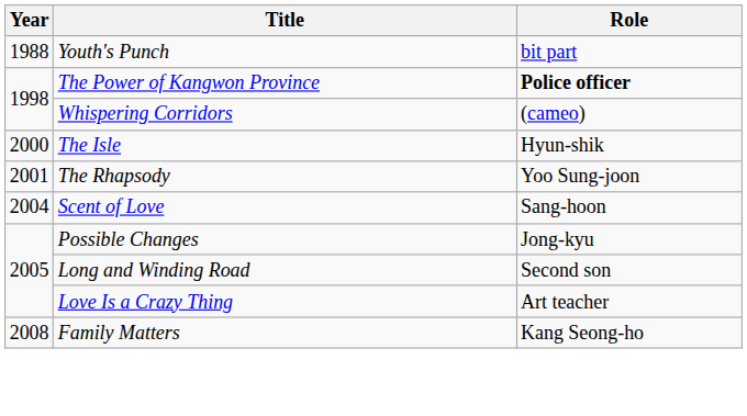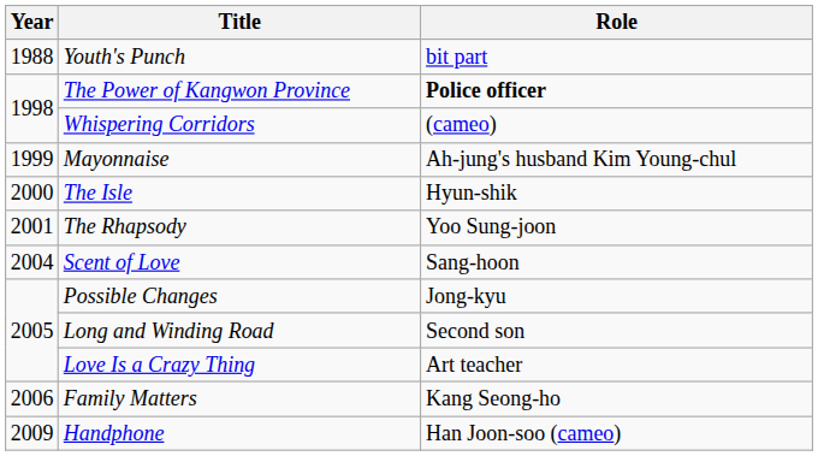 <table class="wikitable" style="width:600px">
 <tr>
 <th width=10>Year</th>
 <th>Title</th>
 <th>Role</th>
 </tr>
 <tr>
 <td>1988</td>
 <td><em>Youth's Punch</em></td>
 <td><a href='#'>bit part</a></td>
 </tr>
 <tr>
 <td rowspan=2>1998</td>
 <td><em><a href='#'>The Power of Kangwon Province</a></em></td>
 <td><strong>Police officer</strong></td>
 </tr>
 <tr>
 <td><em><a href='#'>Whispering Corridors</a></em></td>
 <td>(<a href='#'>cameo</a>)</td>
+</tr>
+<tr>
+<td>1999</td>
+<td><em>Mayonnaise</em></td>
+<td>Ah-jung's husband Kim Young-chul</td>
 </tr>
 <tr>
 <td>2000</td>
 <td><em><a href='#'>The Isle</a></em></td>
 <td>Hyun-shik</td>
 </tr>
 <tr>
 <td>2001</td>
 <td><em>The Rhapsody</em></td>
 <td>Yoo Sung-joon</td>
 </tr>
 <tr>
 <td>2004</td>
 <td><em><a href='#'>Scent of Love</a></em></td>
 <td>Sang-hoon</td>
 </tr>
 <tr>
 <td rowspan=3>2005</td>
 <td><em>Possible Changes</em></td>
 <td>Jong-kyu</td>
 </tr>
 <tr>
 <td><em>Long and Winding Road</em></td>
 <td>Second son</td>
 </tr>
 <tr>
 <td><em><a href='#'>Love Is a Crazy Thing</a></em></td>
 <td>Art teacher</td>
 </tr>
 <tr>
-<td>2008</td>
+<td>2006</td>
 <td><em>Family Matters</em></td>
 <td>Kang Seong-ho</td>
 </tr>
+<tr>
+<td>2009</td>
+<td><em><a href='#'>Handphone</a></em></td>
+<td>Han Joon-soo (<a href='#'>cameo</a>)</td>
+</tr>
 </table>
